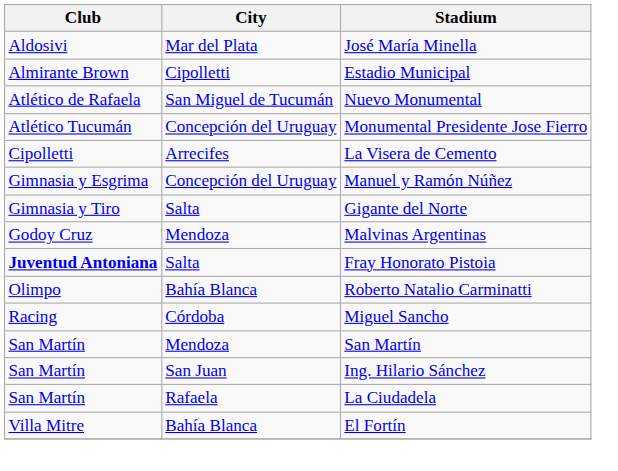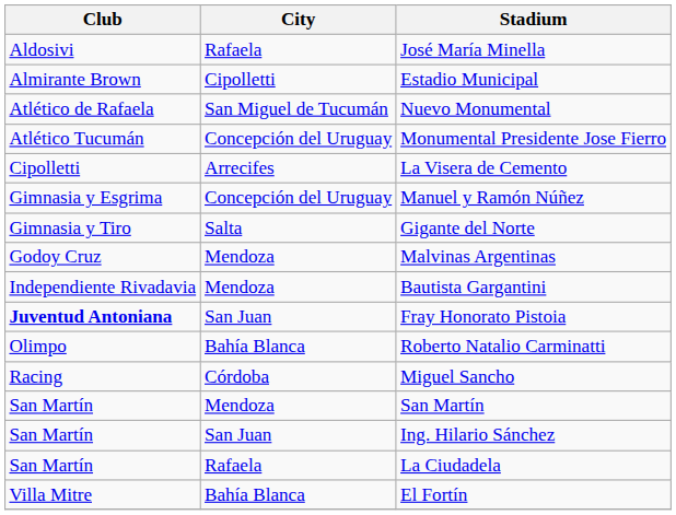 <table class="wikitable sortable">
 <tr>
 <th>Club</th>
 <th>City</th>
 <th>Stadium</th>
 </tr>
 <tr>
 <td><a href='#'>Aldosivi</a></td>
-<td><a href='#'>Mar del Plata</a></td>
+<td><a href='#'>Rafaela</a></td>
 <td><a href='#'>José María Minella</a></td>
 </tr>
 <tr>
 <td><a href='#'>Almirante Brown</a></td>
 <td><a href='#'>Cipolletti</a></td>
 <td><a href='#'>Estadio Municipal</a></td>
 </tr>
 <tr>
 <td><a href='#'>Atlético de Rafaela</a></td>
 <td><a href='#'>San Miguel de Tucumán</a></td>
 <td><a href='#'>Nuevo Monumental</a></td>
 </tr>
 <tr>
 <td><a href='#'>Atlético Tucumán</a></td>
 <td><a href='#'>Concepción del Uruguay</a></td>
 <td><a href='#'>Monumental Presidente Jose Fierro</a></td>
 </tr>
 <tr>
 <td><a href='#'>Cipolletti</a></td>
 <td><a href='#'>Arrecifes</a></td>
 <td><a href='#'>La Visera de Cemento</a></td>
 </tr>
 <tr>
 <td><a href='#'>Gimnasia y Esgrima</a></td>
 <td><a href='#'>Concepción del Uruguay</a></td>
 <td><a href='#'>Manuel y Ramón Núñez</a></td>
 </tr>
 <tr>
 <td><a href='#'>Gimnasia y Tiro</a></td>
 <td><a href='#'>Salta</a></td>
 <td><a href='#'>Gigante del Norte</a></td>
 </tr>
 <tr>
 <td><a href='#'>Godoy Cruz</a></td>
 <td><a href='#'>Mendoza</a></td>
 <td><a href='#'>Malvinas Argentinas</a></td>
 </tr>
 <tr>
+<td><a href='#'>Independiente Rivadavia</a></td>
+<td><a href='#'>Mendoza</a></td>
+<td><a href='#'>Bautista Gargantini</a></td>
+</tr>
+<tr>
 <td><strong><a href='#'>Juventud Antoniana</a></strong></td>
-<td><a href='#'>Salta</a></td>
+<td><a href='#'>San Juan</a></td>
 <td><a href='#'>Fray Honorato Pistoia</a></td>
 </tr>
 <tr>
 <td><a href='#'>Olimpo</a></td>
 <td><a href='#'>Bahía Blanca</a></td>
 <td><a href='#'>Roberto Natalio Carminatti</a></td>
 </tr>
 <tr>
 <td><a href='#'>Racing</a></td>
 <td><a href='#'>Córdoba</a></td>
 <td><a href='#'>Miguel Sancho</a></td>
 </tr>
 <tr>
 <td><a href='#'>San Martín</a></td>
 <td><a href='#'>Mendoza</a></td>
 <td><a href='#'>San Martín</a></td>
 </tr>
 <tr>
 <td><a href='#'>San Martín</a></td>
 <td><a href='#'>San Juan</a></td>
 <td><a href='#'>Ing. Hilario Sánchez</a></td>
 </tr>
 <tr>
 <td><a href='#'>San Martín</a></td>
 <td><a href='#'>Rafaela</a></td>
 <td><a href='#'>La Ciudadela</a></td>
 </tr>
 <tr>
 <td><a href='#'>Villa Mitre</a></td>
 <td><a href='#'>Bahía Blanca</a></td>
 <td><a href='#'>El Fortín</a></td>
 </tr>
 <tr>
 </tr>
 </table>
